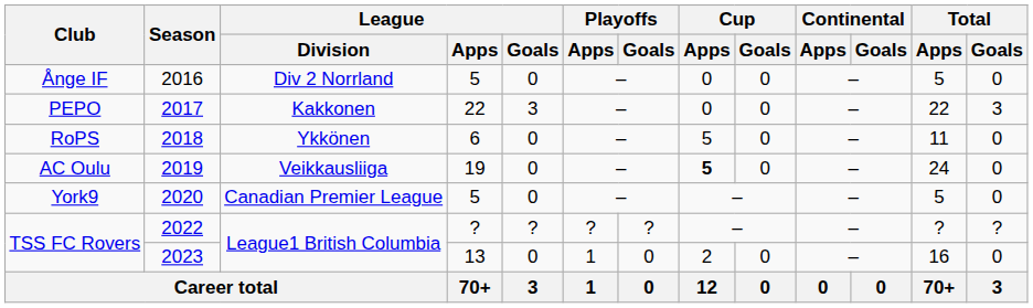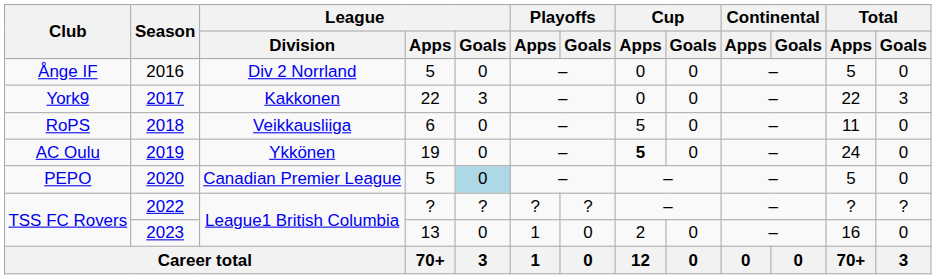 <table class="wikitable" style="text-align: center">
 <tr>
 <th rowspan="2">Club</th>
 <th rowspan="2">Season</th>
 <th colspan="3">League</th>
 <th colspan="2">Playoffs</th>
 <th colspan="2">Cup</th>
 <th colspan="2">Continental</th>
 <th colspan="2">Total</th>
 </tr>
 <tr>
 <th>Division</th>
 <th>Apps</th>
 <th>Goals</th>
 <th>Apps</th>
 <th>Goals</th>
 <th>Apps</th>
 <th>Goals</th>
 <th>Apps</th>
 <th>Goals</th>
 <th>Apps</th>
 <th>Goals</th>
 </tr>
 <tr>
 <td><a href='#'>Ånge IF</a></td>
 <td>2016</td>
 <td><a href='#'>Div 2 Norrland</a></td>
 <td>5</td>
 <td>0</td>
 <td colspan="2">–</td>
 <td>0</td>
 <td>0</td>
 <td colspan="2">–</td>
 <td>5</td>
 <td>0</td>
 </tr>
 <tr>
-<td><a href='#'>PEPO</a></td>
+<td><a href='#'>York9</a></td>
 <td><a href='#'>2017</a></td>
 <td><a href='#'>Kakkonen</a></td>
 <td>22</td>
 <td>3</td>
 <td colspan="2">–</td>
 <td>0</td>
 <td>0</td>
 <td colspan="2">–</td>
 <td>22</td>
 <td>3</td>
 </tr>
 <tr>
 <td><a href='#'>RoPS</a></td>
 <td><a href='#'>2018</a></td>
-<td><a href='#'>Ykkönen</a></td>
+<td><a href='#'>Veikkausliiga</a></td>
 <td>6</td>
 <td>0</td>
 <td colspan="2">–</td>
 <td>5</td>
 <td>0</td>
 <td colspan="2">–</td>
 <td>11</td>
 <td>0</td>
 </tr>
 <tr>
 <td><a href='#'>AC Oulu</a></td>
 <td><a href='#'>2019</a></td>
-<td><a href='#'>Veikkausliiga</a></td>
+<td><a href='#'>Ykkönen</a></td>
 <td>19</td>
 <td>0</td>
 <td colspan="2">–</td>
 <td><strong>5</strong></td>
 <td>0</td>
 <td colspan="2">–</td>
 <td>24</td>
 <td>0</td>
 </tr>
 <tr>
-<td><a href='#'>York9</a></td>
+<td><a href='#'>PEPO</a></td>
 <td><a href='#'>2020</a></td>
 <td><a href='#'>Canadian Premier League</a></td>
 <td>5</td>
-<td>0</td>
+<td style="background: lightblue;">0</td>
 <td colspan="2">–</td>
 <td colspan="2">–</td>
 <td colspan="2">–</td>
 <td>5</td>
 <td>0</td>
 </tr>
 <tr>
 <td rowspan=2><a href='#'>TSS FC Rovers</a></td>
 <td><a href='#'>2022</a></td>
 <td rowspan=2><a href='#'>League1 British Columbia</a></td>
 <td>?</td>
 <td>?</td>
 <td>?</td>
 <td>?</td>
 <td colspan="2">–</td>
 <td colspan="2">–</td>
 <td>?</td>
 <td>?</td>
 </tr>
 <tr>
 <td><a href='#'>2023</a></td>
 <td>13</td>
 <td>0</td>
 <td>1</td>
 <td>0</td>
 <td>2</td>
 <td>0</td>
 <td colspan="2">–</td>
 <td>16</td>
 <td>0</td>
 </tr>
 <tr>
 <th colspan="3">Career total</th>
 <th>70+</th>
 <th>3</th>
 <th>1</th>
 <th>0</th>
 <th>12</th>
 <th>0</th>
 <th>0</th>
 <th>0</th>
 <th>70+</th>
 <th>3</th>
 </tr>
 </table>
